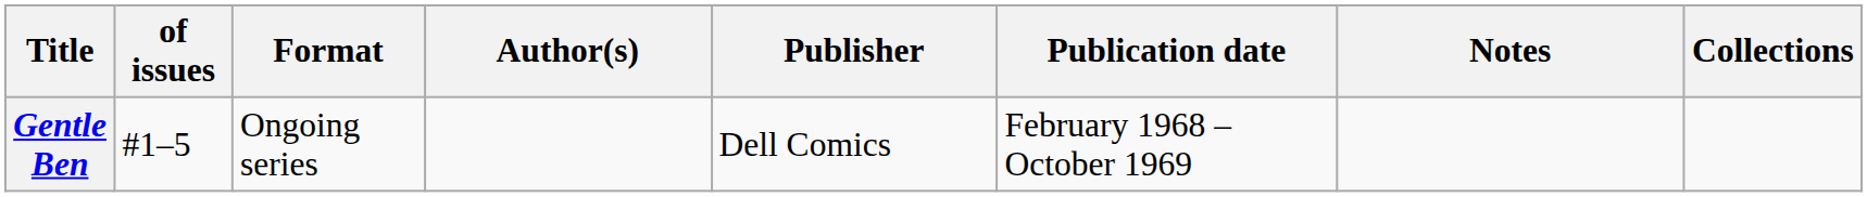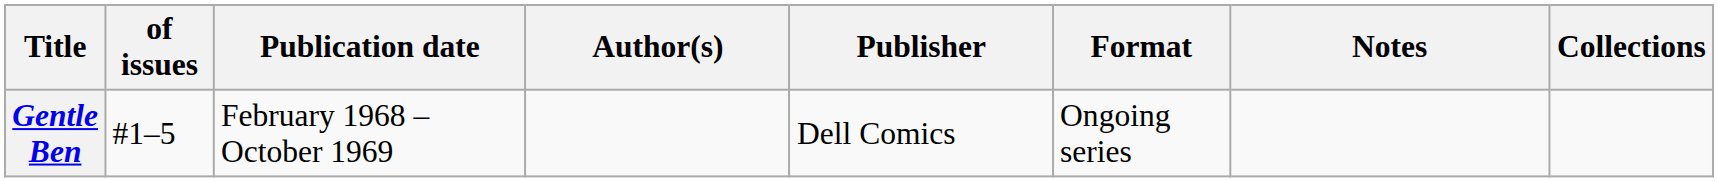 <table class="wikitable">
 <tr>
 <th>Title</th>
 <th style="width:40pt"> of issues</th>
-<th style="width:75pt">Format</th>
+<th style="width:150pt">Publication date</th>
 <th style="width:125pt">Author(s)</th>
 <th style="width:125pt">Publisher</th>
-<th style="width:150pt">Publication date</th>
+<th style="width:75pt">Format</th>
 <th style="width:175pt">Notes</th>
 <th>Collections</th>
 </tr>
 <tr>
 <th><em><a href='#'>Gentle Ben</a></em></th>
 <td>#1–5</td>
-<td>Ongoing series</td>
+<td>February 1968 – October 1969</td>
 <td></td>
 <td>Dell Comics</td>
-<td>February 1968 – October 1969</td>
+<td>Ongoing series</td>
 <td></td>
 <td></td>
 </tr>
 </table>
